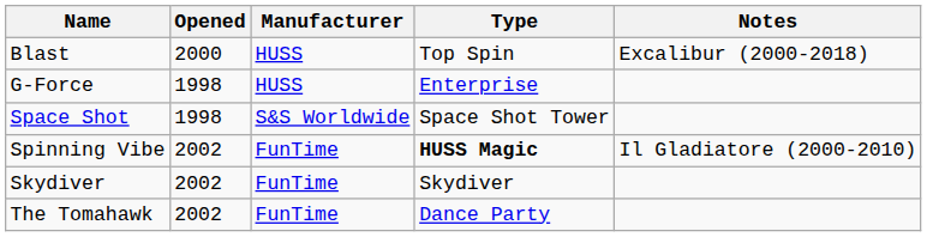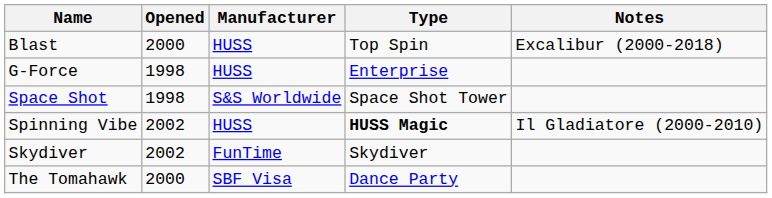 <table class="wikitable sortable">
 <tr>
 <th>Name</th>
 <th>Opened</th>
 <th>Manufacturer</th>
 <th>Type</th>
 <th>Notes</th>
 </tr>
 <tr>
 <td>Blast</td>
 <td>2000</td>
 <td><a href='#'>HUSS</a></td>
 <td>Top Spin</td>
 <td>Excalibur (2000-2018)</td>
 </tr>
 <tr>
 <td>G-Force</td>
 <td>1998</td>
 <td><a href='#'>HUSS</a></td>
 <td><a href='#'>Enterprise</a></td>
 <td></td>
 </tr>
 <tr>
 <td><a href='#'>Space Shot</a></td>
 <td>1998</td>
 <td><a href='#'>S&S Worldwide</a></td>
 <td>Space Shot Tower</td>
 <td></td>
 </tr>
 <tr>
 <td>Spinning Vibe</td>
 <td>2002</td>
-<td><a href='#'>FunTime</a></td>
+<td><a href='#'>HUSS</a></td>
 <td><strong>HUSS Magic</strong></td>
 <td>Il Gladiatore (2000-2010)</td>
 </tr>
 <tr>
 <td>Skydiver</td>
 <td>2002</td>
 <td><a href='#'>FunTime</a></td>
 <td>Skydiver</td>
 <td></td>
 </tr>
 <tr>
 <td>The Tomahawk</td>
-<td>2002</td>
-<td><a href='#'>FunTime</a></td>
+<td>2000</td>
+<td><a href='#'>SBF Visa</a></td>
 <td><a href='#'>Dance Party</a></td>
 <td></td>
 </tr>
 </table>
